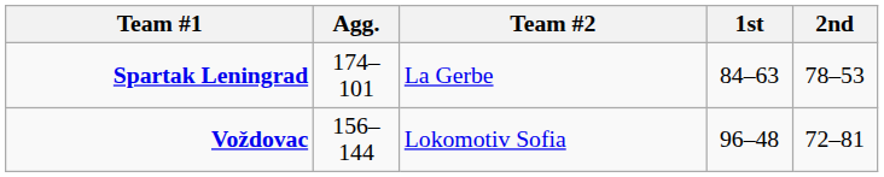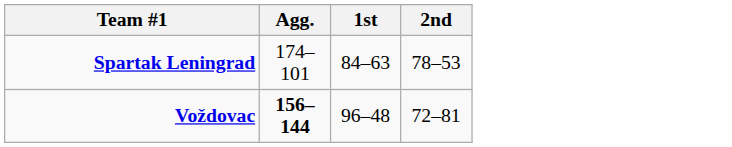 <table class=wikitable style="text-align:center">
 <tr>
 <th width=200>Team #1</th>
 <th width=50>Agg.</th>
-<th width=200>Team #2</th>
 <th width=50>1st</th>
 <th width=50>2nd</th>
 </tr>
 <tr>
 <td align=right><strong><a href='#'>Spartak Leningrad</a></strong> </td>
 <td align=center>174–101</td>
-<td align=left> <a href='#'>La Gerbe</a></td>
 <td align=center>84–63</td>
 <td align=center>78–53</td>
 </tr>
 <tr>
 <td align=right><strong><a href='#'>Voždovac</a></strong> </td>
-<td align=center>156–144</td>
-<td align=left> <a href='#'>Lokomotiv Sofia</a></td>
+<td align=center><strong>156–144</strong></td>
 <td align=center>96–48</td>
 <td align=center>72–81</td>
 </tr>
 </table>
